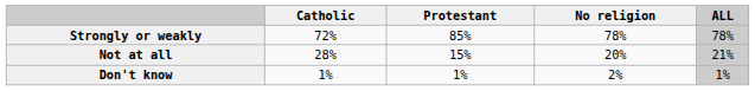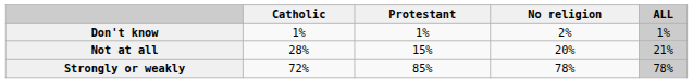 <table class="wikitable" style="float:right; border-collapse:collapse; width:40%;" cellspacing="0" cellpadding="3" border="1">
 <tr>
 <th style="background:#ccc;"></th>
 <th style="background:#f0f0f0;">Catholic</th>
 <th style="background:#f0f0f0;">Protestant</th>
 <th style="background:#f0f0f0;">No religion</th>
 <th style="background:#ccc;">ALL</th>
 </tr>
 <tr>
-<th style="background:#f0f0f0;">Strongly or weakly</th>
-<td style="text-align:center;">72%</td>
-<td style="text-align:center;">85%</td>
-<td style="text-align:center;">78%</td>
-<td style="text-align:center; background:#ccc;">78%</td>
+<th style="background:#f0f0f0;">Don't know</th>
+<td style="text-align:center;">1%</td>
+<td style="text-align:center;">1%</td>
+<td style="text-align:center;">2%</td>
+<td style="text-align:center; background:#ccc;">1%</td>
 </tr>
 <tr>
 <th style="background:#f0f0f0;">Not at all</th>
 <td style="text-align:center;">28%</td>
 <td style="text-align:center;">15%</td>
 <td style="text-align:center;">20%</td>
 <td style="text-align:center; background:#ccc;">21%</td>
 </tr>
 <tr>
-<th style="background:#f0f0f0;">Don't know</th>
-<td style="text-align:center;">1%</td>
-<td style="text-align:center;">1%</td>
-<td style="text-align:center;">2%</td>
-<td style="text-align:center; background:#ccc;">1%</td>
+<th style="background:#f0f0f0;">Strongly or weakly</th>
+<td style="text-align:center;">72%</td>
+<td style="text-align:center;">85%</td>
+<td style="text-align:center;">78%</td>
+<td style="text-align:center; background:#ccc;">78%</td>
 </tr>
 </table>
